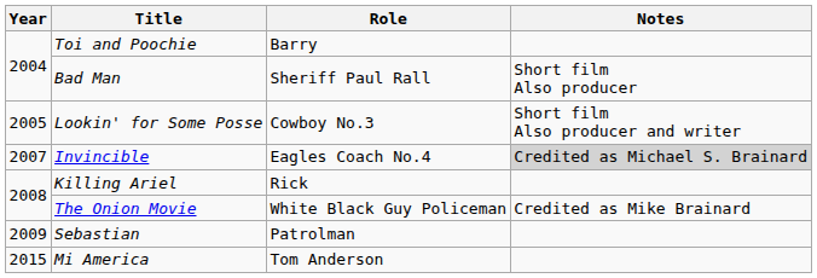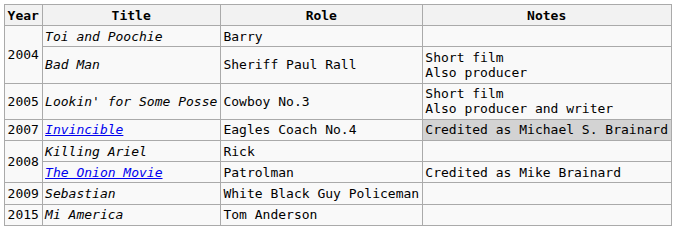 <table class="wikitable sortable">
 <tr>
 <th>Year</th>
 <th>Title</th>
 <th>Role</th>
 <th>Notes</th>
 </tr>
 <tr>
 <td rowspan="2">2004</td>
 <td><em>Toi and Poochie</em></td>
 <td>Barry</td>
 <td></td>
 </tr>
 <tr>
 <td><em>Bad Man</em></td>
 <td>Sheriff Paul Rall</td>
 <td>Short film<br>Also producer</td>
 </tr>
 <tr>
 <td>2005</td>
 <td><em>Lookin' for Some Posse</em></td>
 <td>Cowboy No.3</td>
 <td>Short film<br>Also producer and writer</td>
 </tr>
 <tr>
 <td>2007</td>
 <td><a href='#'><em>Invincible</em></a></td>
 <td>Eagles Coach No.4</td>
 <td style="background: lightgrey;">Credited as Michael S. Brainard</td>
 </tr>
 <tr>
 <td rowspan="2">2008</td>
 <td><em>Killing Ariel</em></td>
 <td>Rick</td>
 <td></td>
 </tr>
 <tr>
 <td><em><a href='#'>The Onion Movie</a></em></td>
-<td>White Black Guy Policeman</td>
+<td>Patrolman</td>
 <td>Credited as Mike Brainard</td>
 </tr>
 <tr>
 <td>2009</td>
 <td><em>Sebastian</em></td>
-<td>Patrolman</td>
+<td>White Black Guy Policeman</td>
 <td></td>
 </tr>
 <tr>
 <td>2015</td>
 <td><em>Mi America</em></td>
 <td>Tom Anderson</td>
 <td></td>
 </tr>
 </table>
